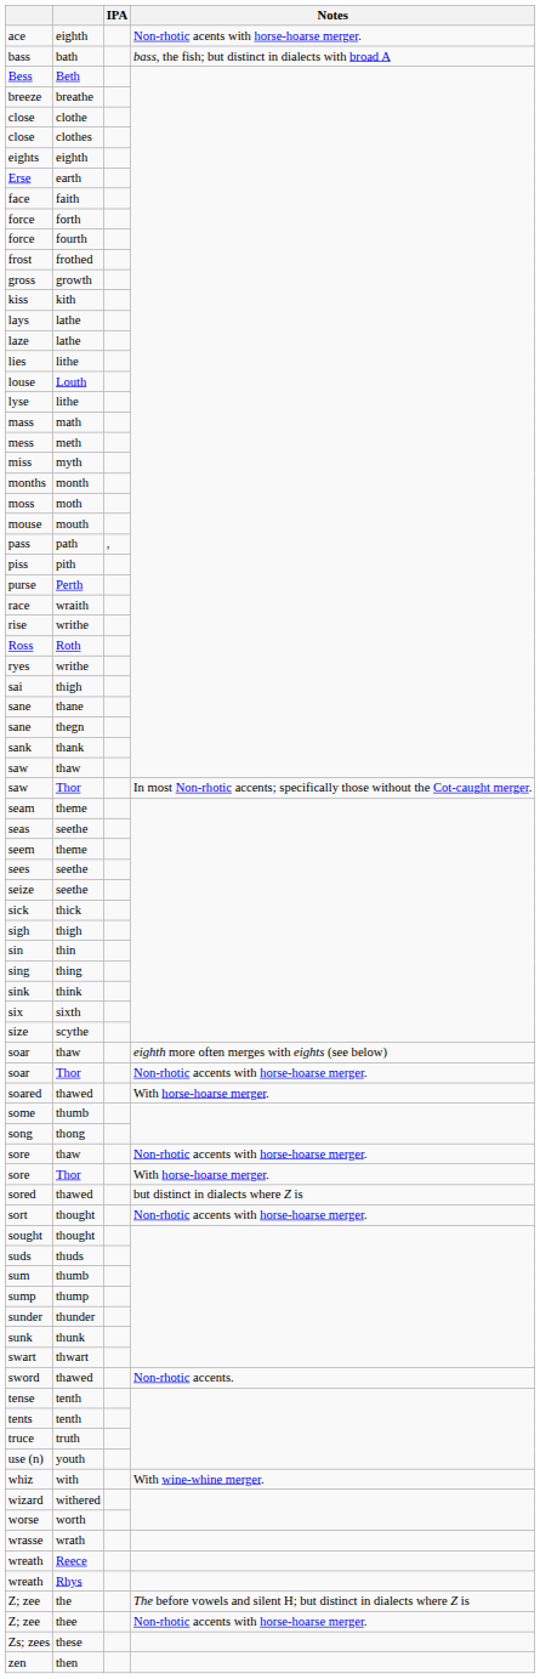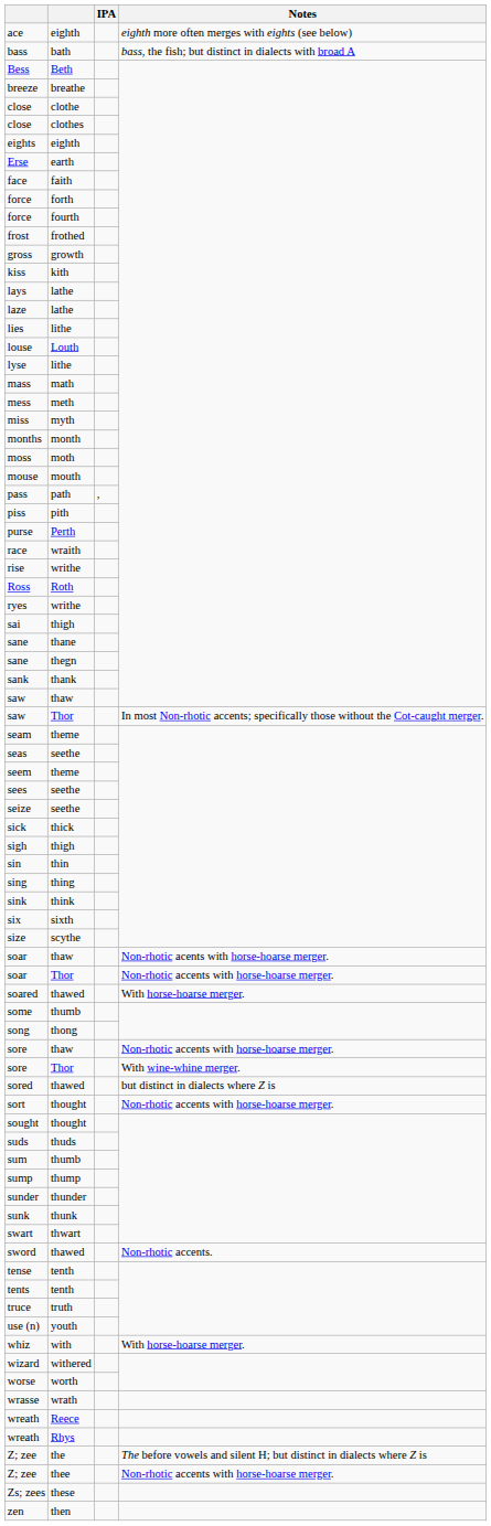 <table class="wikitable sortable mw-collapsible mw-collapsed">
 <tr>
 <th></th>
 <th></th>
 <th>IPA</th>
 <th>Notes</th>
 </tr>
 <tr>
 <td>ace</td>
 <td>eighth</td>
 <td></td>
-<td><a href='#'>Non-rhotic</a> acents with <a href='#'>horse-hoarse merger</a>.</td>
+<td><em>eighth</em> more often merges with <em>eights</em> (see below)</td>
 </tr>
 <tr>
 <td>bass</td>
 <td>bath</td>
 <td></td>
 <td><em>bass</em>, the fish; but distinct in dialects with <a href='#'>broad A</a></td>
 </tr>
 <tr>
 <td><a href='#'>Bess</a></td>
 <td><a href='#'>Beth</a></td>
 <td></td>
 </tr>
 <tr>
 <td>breeze</td>
 <td>breathe</td>
 <td></td>
 </tr>
 <tr>
 <td>close</td>
 <td>clothe</td>
 <td></td>
 </tr>
 <tr>
 <td>close</td>
 <td>clothes</td>
 <td></td>
 </tr>
 <tr>
 <td>eights</td>
 <td>eighth</td>
 <td></td>
 </tr>
 <tr>
 <td><a href='#'>Erse</a></td>
 <td>earth</td>
 <td></td>
 </tr>
 <tr>
 <td>face</td>
 <td>faith</td>
 <td></td>
 </tr>
 <tr>
 <td>force</td>
 <td>forth</td>
 <td></td>
 </tr>
 <tr>
 <td>force</td>
 <td>fourth</td>
 <td></td>
 </tr>
 <tr>
 <td>frost</td>
 <td>frothed</td>
 <td></td>
 </tr>
 <tr>
 <td>gross</td>
 <td>growth</td>
 <td></td>
 </tr>
 <tr>
 <td>kiss</td>
 <td>kith</td>
 <td></td>
 </tr>
 <tr>
 <td>lays</td>
 <td>lathe</td>
 <td></td>
 </tr>
 <tr>
 <td>laze</td>
 <td>lathe</td>
 <td></td>
 </tr>
 <tr>
 <td>lies</td>
 <td>lithe</td>
 <td></td>
 </tr>
 <tr>
 <td>louse</td>
 <td><a href='#'>Louth</a></td>
 <td></td>
 </tr>
 <tr>
 <td>lyse</td>
 <td>lithe</td>
 <td></td>
 </tr>
 <tr>
 <td>mass</td>
 <td>math</td>
 <td></td>
 </tr>
 <tr>
 <td>mess</td>
 <td>meth</td>
 <td></td>
 </tr>
 <tr>
 <td>miss</td>
 <td>myth</td>
 <td></td>
 </tr>
 <tr>
 <td>months</td>
 <td>month</td>
 <td></td>
 </tr>
 <tr>
 <td>moss</td>
 <td>moth</td>
 <td></td>
 </tr>
 <tr>
 <td>mouse</td>
 <td>mouth</td>
 <td></td>
 </tr>
 <tr>
 <td>pass</td>
 <td>path</td>
 <td>, </td>
 </tr>
 <tr>
 <td>piss</td>
 <td>pith</td>
 <td></td>
 </tr>
 <tr>
 <td>purse</td>
 <td><a href='#'>Perth</a></td>
 <td></td>
 </tr>
 <tr>
 <td>race</td>
 <td>wraith</td>
 <td></td>
 </tr>
 <tr>
 <td>rise</td>
 <td>writhe</td>
 <td></td>
 </tr>
 <tr>
 <td><a href='#'>Ross</a></td>
 <td><a href='#'>Roth</a></td>
 <td></td>
 </tr>
 <tr>
 <td>ryes</td>
 <td>writhe</td>
 <td></td>
 </tr>
 <tr>
 <td>sai</td>
 <td>thigh</td>
 <td></td>
 </tr>
 <tr>
 <td>sane</td>
 <td>thane</td>
 <td></td>
 </tr>
 <tr>
 <td>sane</td>
 <td>thegn</td>
 <td></td>
 </tr>
 <tr>
 <td>sank</td>
 <td>thank</td>
 <td></td>
 </tr>
 <tr>
 <td>saw</td>
 <td>thaw</td>
 <td></td>
 </tr>
 <tr>
 <td>saw</td>
 <td><a href='#'>Thor</a></td>
 <td></td>
 <td>In most <a href='#'>Non-rhotic</a> accents; specifically those without the <a href='#'>Cot-caught merger</a>.</td>
 </tr>
 <tr>
 <td>seam</td>
 <td>theme</td>
 <td></td>
 </tr>
 <tr>
 <td>seas</td>
 <td>seethe</td>
 <td></td>
 </tr>
 <tr>
 <td>seem</td>
 <td>theme</td>
 <td></td>
 </tr>
 <tr>
 <td>sees</td>
 <td>seethe</td>
 <td></td>
 </tr>
 <tr>
 <td>seize</td>
 <td>seethe</td>
 <td></td>
 </tr>
 <tr>
 <td>sick</td>
 <td>thick</td>
 <td></td>
 </tr>
 <tr>
 <td>sigh</td>
 <td>thigh</td>
 <td></td>
 </tr>
 <tr>
 <td>sin</td>
 <td>thin</td>
 <td></td>
 </tr>
 <tr>
 <td>sing</td>
 <td>thing</td>
 <td></td>
 </tr>
 <tr>
 <td>sink</td>
 <td>think</td>
 <td></td>
 </tr>
 <tr>
 <td>six</td>
 <td>sixth</td>
 <td></td>
 </tr>
 <tr>
 <td>size</td>
 <td>scythe</td>
 <td></td>
 </tr>
 <tr>
 <td>soar</td>
 <td>thaw</td>
 <td></td>
-<td><em>eighth</em> more often merges with <em>eights</em> (see below)</td>
+<td><a href='#'>Non-rhotic</a> acents with <a href='#'>horse-hoarse merger</a>.</td>
 </tr>
 <tr>
 <td>soar</td>
 <td><a href='#'>Thor</a></td>
 <td></td>
 <td><a href='#'>Non-rhotic</a> accents with <a href='#'>horse-hoarse merger</a>.</td>
 </tr>
 <tr>
 <td>soared</td>
 <td>thawed</td>
 <td></td>
 <td>With <a href='#'>horse-hoarse merger</a>.</td>
 </tr>
 <tr>
 <td>some</td>
 <td>thumb</td>
 <td></td>
 </tr>
 <tr>
 <td>song</td>
 <td>thong</td>
 <td></td>
 </tr>
 <tr>
 <td>sore</td>
 <td>thaw</td>
 <td></td>
 <td><a href='#'>Non-rhotic</a> accents with <a href='#'>horse-hoarse merger</a>.</td>
 </tr>
 <tr>
 <td>sore</td>
 <td><a href='#'>Thor</a></td>
 <td></td>
-<td>With <a href='#'>horse-hoarse merger</a>.</td>
+<td>With <a href='#'>wine-whine merger</a>.</td>
 </tr>
 <tr>
 <td>sored</td>
 <td>thawed</td>
 <td></td>
 <td>but distinct in dialects where <em>Z</em> is </td>
 </tr>
 <tr>
 <td>sort</td>
 <td>thought</td>
 <td></td>
 <td><a href='#'>Non-rhotic</a> accents with <a href='#'>horse-hoarse merger</a>.</td>
 </tr>
 <tr>
 <td>sought</td>
 <td>thought</td>
 <td></td>
 </tr>
 <tr>
 <td>suds</td>
 <td>thuds</td>
 <td></td>
 </tr>
 <tr>
 <td>sum</td>
 <td>thumb</td>
 <td></td>
 </tr>
 <tr>
 <td>sump</td>
 <td>thump</td>
 <td></td>
 </tr>
 <tr>
 <td>sunder</td>
 <td>thunder</td>
 <td></td>
 </tr>
 <tr>
 <td>sunk</td>
 <td>thunk</td>
 <td></td>
 </tr>
 <tr>
 <td>swart</td>
 <td>thwart</td>
 <td></td>
 </tr>
 <tr>
 <td>sword</td>
 <td>thawed</td>
 <td></td>
 <td><a href='#'>Non-rhotic</a> accents.</td>
 </tr>
 <tr>
 <td>tense</td>
 <td>tenth</td>
 <td></td>
 </tr>
 <tr>
 <td>tents</td>
 <td>tenth</td>
 <td></td>
 </tr>
 <tr>
 <td>truce</td>
 <td>truth</td>
 <td></td>
 </tr>
 <tr>
 <td>use (n)</td>
 <td>youth</td>
 <td></td>
 </tr>
 <tr>
 <td>whiz</td>
 <td>with</td>
 <td></td>
-<td>With <a href='#'>wine-whine merger</a>.</td>
+<td>With <a href='#'>horse-hoarse merger</a>.</td>
 </tr>
 <tr>
 <td>wizard</td>
 <td>withered</td>
 <td></td>
 </tr>
 <tr>
 <td>worse</td>
 <td>worth</td>
 <td></td>
 </tr>
 <tr>
 <td>wrasse</td>
 <td>wrath</td>
 <td></td>
 <td></td>
 </tr>
 <tr>
 <td>wreath</td>
 <td><a href='#'>Reece</a></td>
 <td></td>
 <td></td>
 </tr>
 <tr>
 <td>wreath</td>
 <td><a href='#'>Rhys</a></td>
 <td></td>
 <td></td>
 </tr>
 <tr>
 <td>Z; zee</td>
 <td>the</td>
 <td></td>
 <td><em>The</em> before vowels and silent H; but distinct in dialects where <em>Z</em> is </td>
 </tr>
 <tr>
 <td>Z; zee</td>
 <td>thee</td>
 <td></td>
 <td><a href='#'>Non-rhotic</a> accents with <a href='#'>horse-hoarse merger</a>.</td>
 </tr>
 <tr>
 <td>Zs; zees</td>
 <td>these</td>
 <td></td>
 <td></td>
 </tr>
 <tr>
 <td>zen</td>
 <td>then</td>
 <td></td>
 </tr>
 </table>
